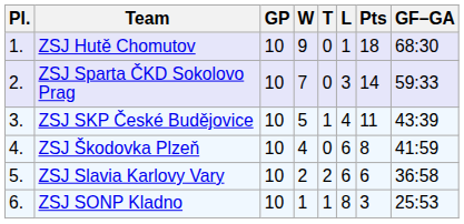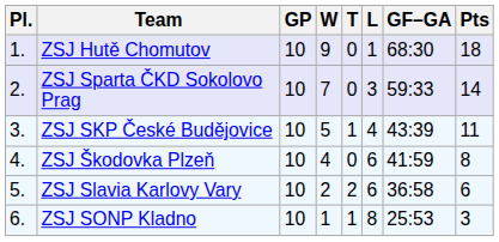 <table class="wikitable">
 <tr>
 <th>Pl.</th>
 <th width="200">Team</th>
 <th>GP</th>
 <th>W</th>
 <th>T</th>
 <th>L</th>
+<th>GF–GA</th>
 <th>Pts</th>
-<th>GF–GA</th>
 </tr>
 <tr bgcolor="#e6e6fa">
 <td>1.</td>
 <td><a href='#'>ZSJ Hutě Chomutov</a></td>
 <td>10</td>
 <td>9</td>
 <td>0</td>
 <td>1</td>
+<td>68:30</td>
 <td>18</td>
-<td>68:30</td>
 </tr>
 <tr bgcolor="#e6e6fa">
 <td>2.</td>
 <td><a href='#'>ZSJ Sparta ČKD Sokolovo Prag</a></td>
 <td>10</td>
 <td>7</td>
 <td>0</td>
 <td>3</td>
+<td>59:33</td>
 <td>14</td>
-<td>59:33</td>
 </tr>
 <tr bgcolor="#f0f8ff">
 <td>3.</td>
 <td><a href='#'>ZSJ SKP České Budějovice</a></td>
 <td>10</td>
 <td>5</td>
 <td>1</td>
 <td>4</td>
+<td>43:39</td>
 <td>11</td>
-<td>43:39</td>
 </tr>
 <tr bgcolor="#f0f8ff">
 <td>4.</td>
 <td><a href='#'>ZSJ Škodovka Plzeň</a></td>
 <td>10</td>
 <td>4</td>
 <td>0</td>
 <td>6</td>
+<td>41:59</td>
 <td>8</td>
-<td>41:59</td>
 </tr>
 <tr bgcolor="#f0f8ff">
 <td>5.</td>
 <td><a href='#'>ZSJ Slavia Karlovy Vary</a></td>
 <td>10</td>
 <td>2</td>
 <td>2</td>
 <td>6</td>
+<td>36:58</td>
 <td>6</td>
-<td>36:58</td>
 </tr>
 <tr bgcolor="#f0f8ff">
 <td>6.</td>
 <td><a href='#'>ZSJ SONP Kladno</a></td>
 <td>10</td>
 <td>1</td>
 <td>1</td>
 <td>8</td>
+<td>25:53</td>
 <td>3</td>
-<td>25:53</td>
 </tr>
 </table>
